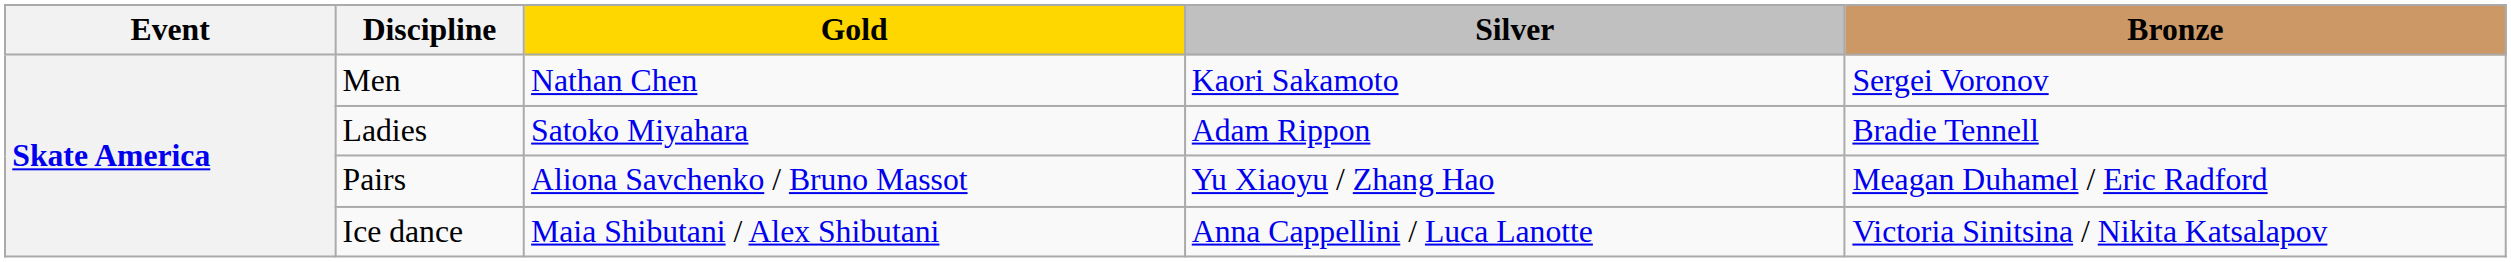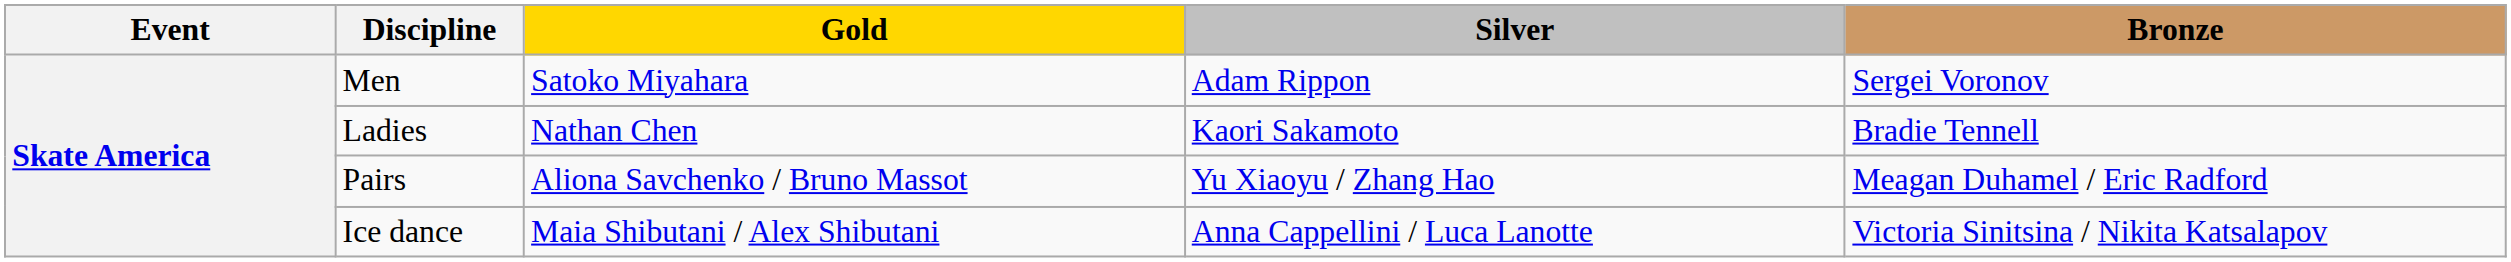 <table class="wikitable unsortable" style="text-align:left; width:100%;">
 <tr>
 <th scope="col" style="width:10%">Event</th>
 <th scope="col" style="width:5%">Discipline</th>
 <td scope="col" style="text-align:center; width:20%; background:gold"><strong>Gold</strong></td>
 <td scope="col" style="text-align:center; width:20%; background:silver"><strong>Silver</strong></td>
 <td scope="col" style="text-align:center; width:20%; background:#c96"><strong>Bronze</strong></td>
 </tr>
 <tr>
 <th scope="row" style="text-align:left" rowspan="4"> <a href='#'>Skate America</a></th>
 <td>Men</td>
-<td> <a href='#'>Nathan Chen</a></td>
-<td> <a href='#'>Kaori Sakamoto</a></td>
+<td> <a href='#'>Satoko Miyahara</a></td>
+<td> <a href='#'>Adam Rippon</a></td>
 <td> <a href='#'>Sergei Voronov</a></td>
 </tr>
 <tr>
 <td>Ladies</td>
-<td> <a href='#'>Satoko Miyahara</a></td>
-<td> <a href='#'>Adam Rippon</a></td>
+<td> <a href='#'>Nathan Chen</a></td>
+<td> <a href='#'>Kaori Sakamoto</a></td>
 <td> <a href='#'>Bradie Tennell</a></td>
 </tr>
 <tr>
 <td>Pairs</td>
 <td> <a href='#'>Aliona Savchenko</a> / <a href='#'>Bruno Massot</a></td>
 <td> <a href='#'>Yu Xiaoyu</a> / <a href='#'>Zhang Hao</a></td>
 <td> <a href='#'>Meagan Duhamel</a> / <a href='#'>Eric Radford</a></td>
 </tr>
 <tr>
 <td>Ice dance</td>
 <td> <a href='#'>Maia Shibutani</a> / <a href='#'>Alex Shibutani</a></td>
 <td> <a href='#'>Anna Cappellini</a> / <a href='#'>Luca Lanotte</a></td>
 <td> <a href='#'>Victoria Sinitsina</a> / <a href='#'>Nikita Katsalapov</a></td>
 </tr>
 </table>
